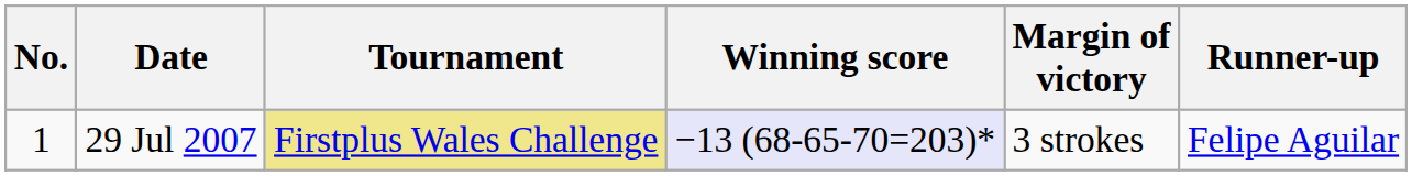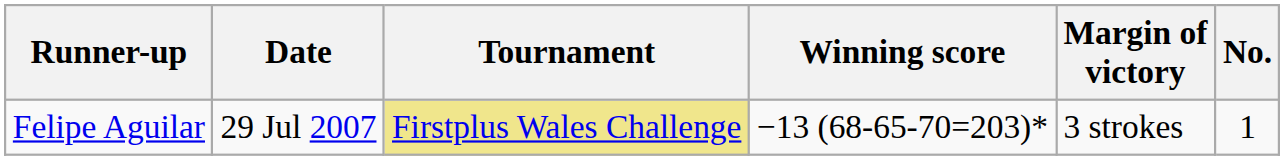 <table class="wikitable" style="font-size:95%;">
 <tr>
-<th>No.</th>
+<th>Runner-up</th>
 <th>Date</th>
 <th>Tournament</th>
 <th>Winning score</th>
 <th>Margin of<br>victory</th>
-<th>Runner-up</th>
+<th>No.</th>
 </tr>
 <tr>
-<td align=center>1</td>
+<td> <a href='#'>Felipe Aguilar</a></td>
 <td align=right>29 Jul <a href='#'>2007</a></td>
 <td style="background: khaki;"><a href='#'>Firstplus Wales Challenge</a></td>
-<td style="background: lavender;">−13 (68-65-70=203)*</td>
+<td>−13 (68-65-70=203)*</td>
 <td>3 strokes</td>
-<td> <a href='#'>Felipe Aguilar</a></td>
+<td align=center>1</td>
 </tr>
 </table>
